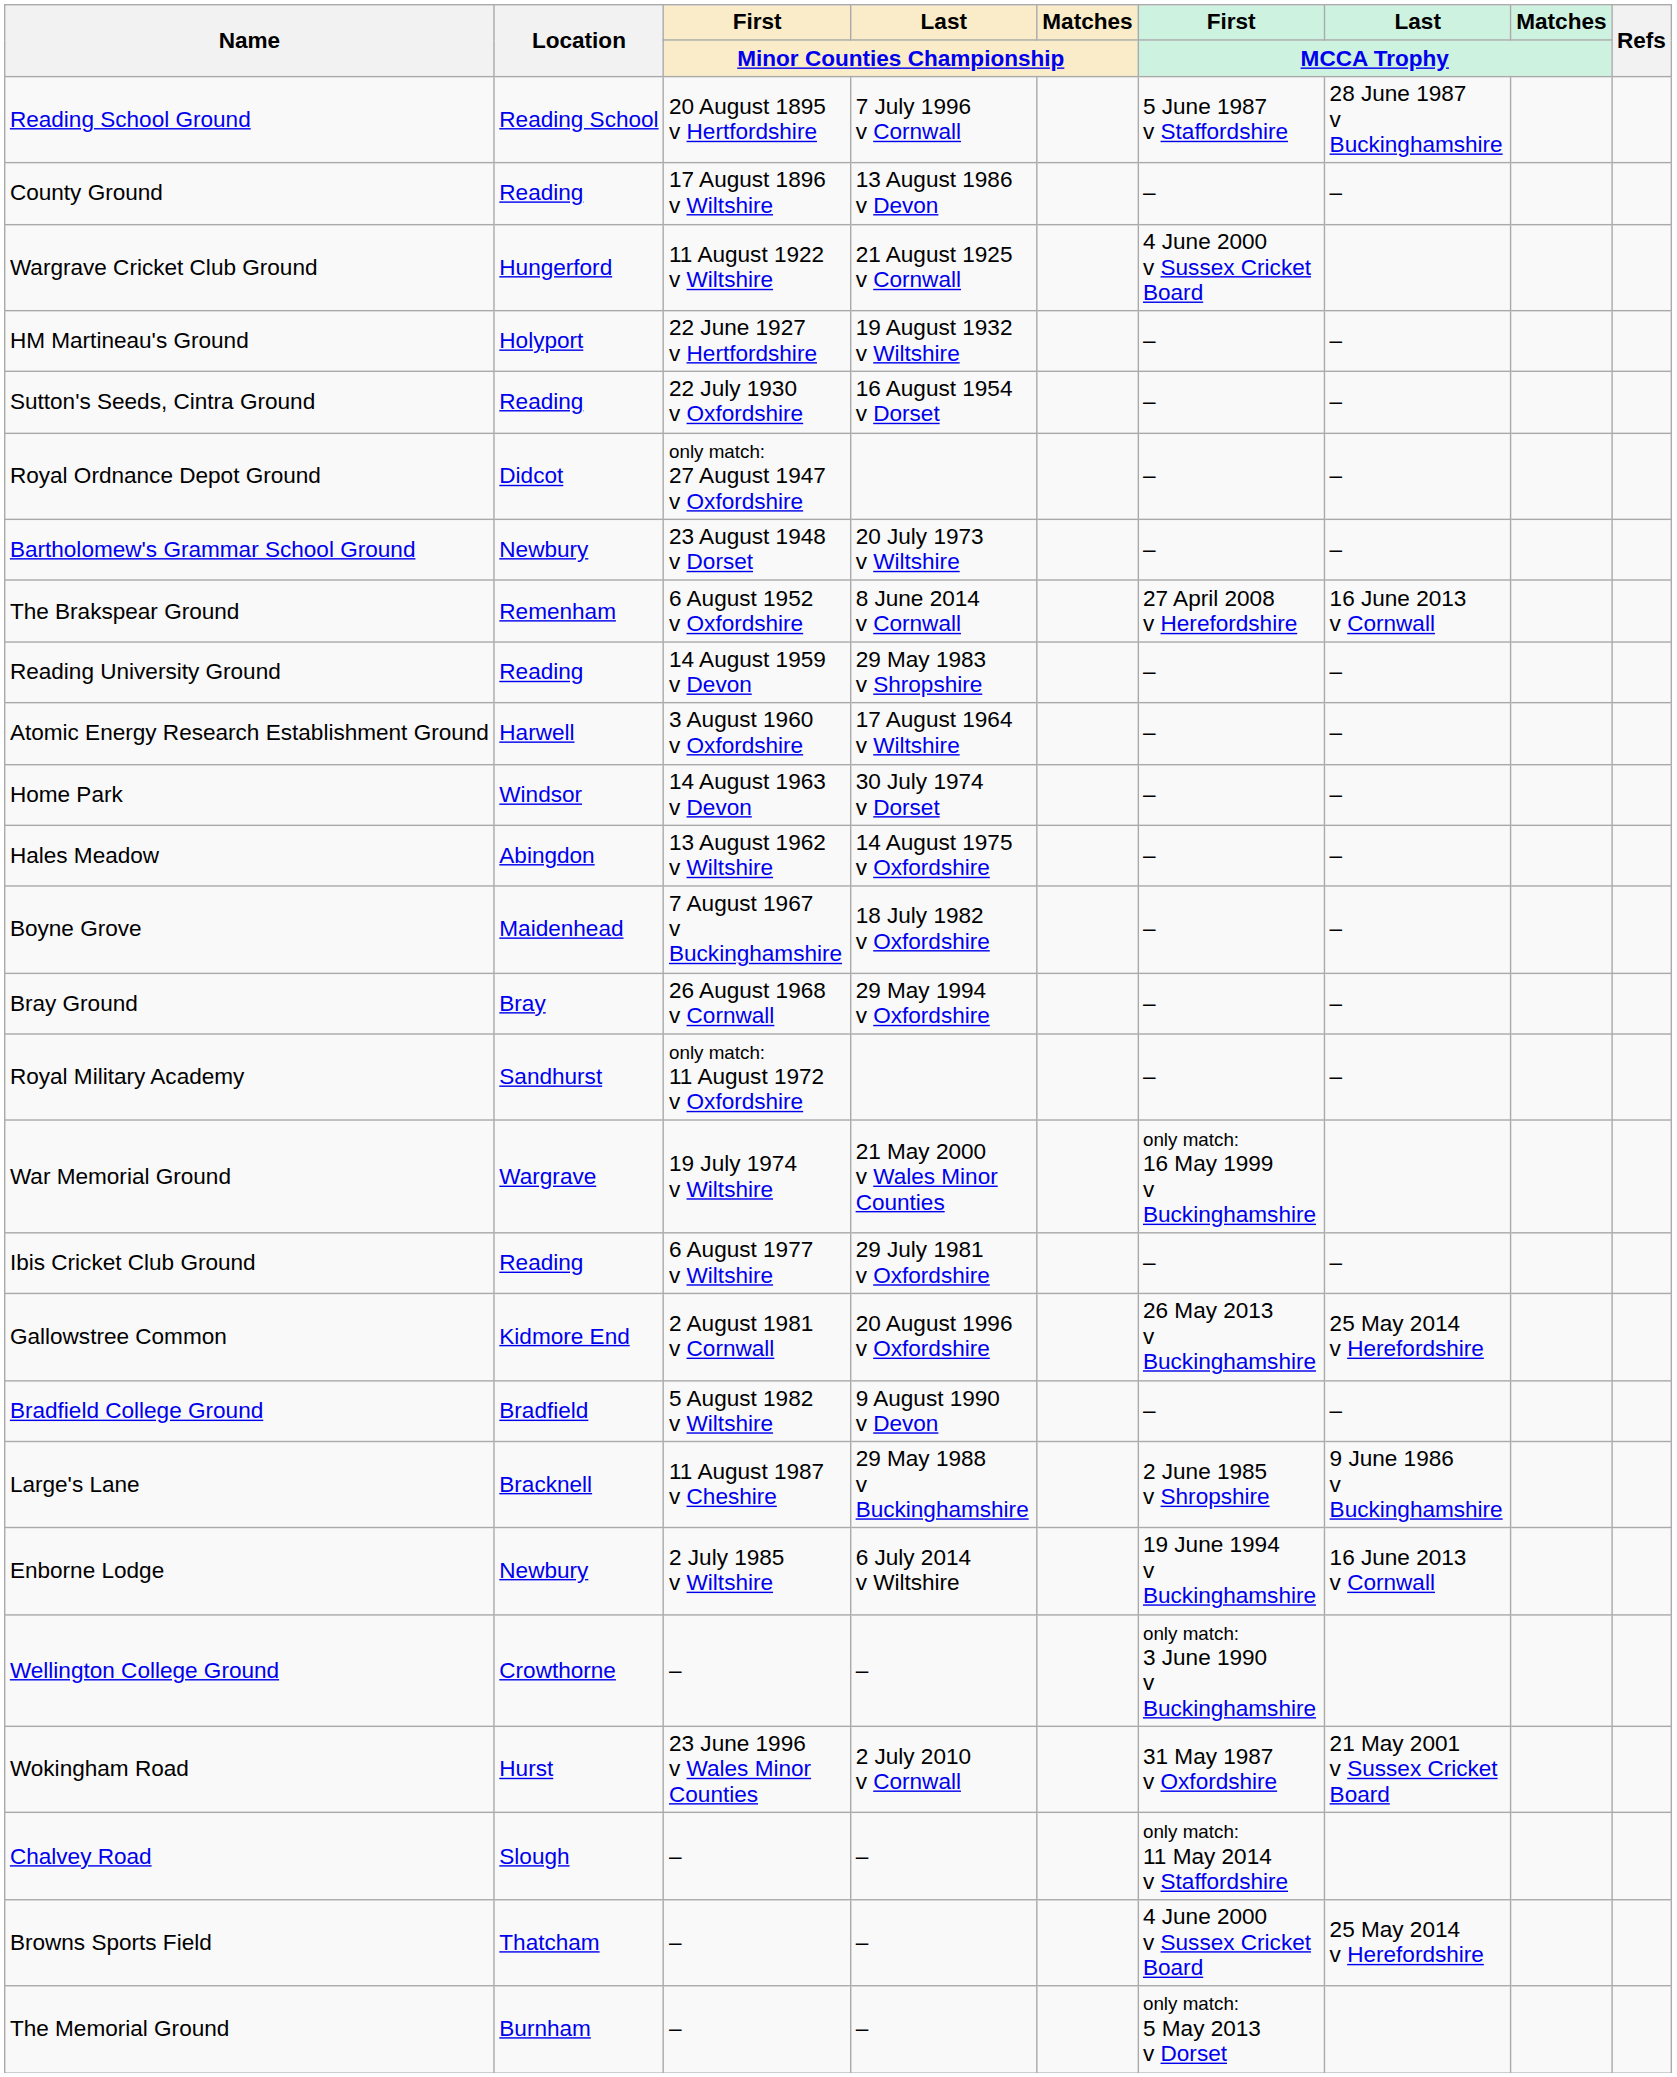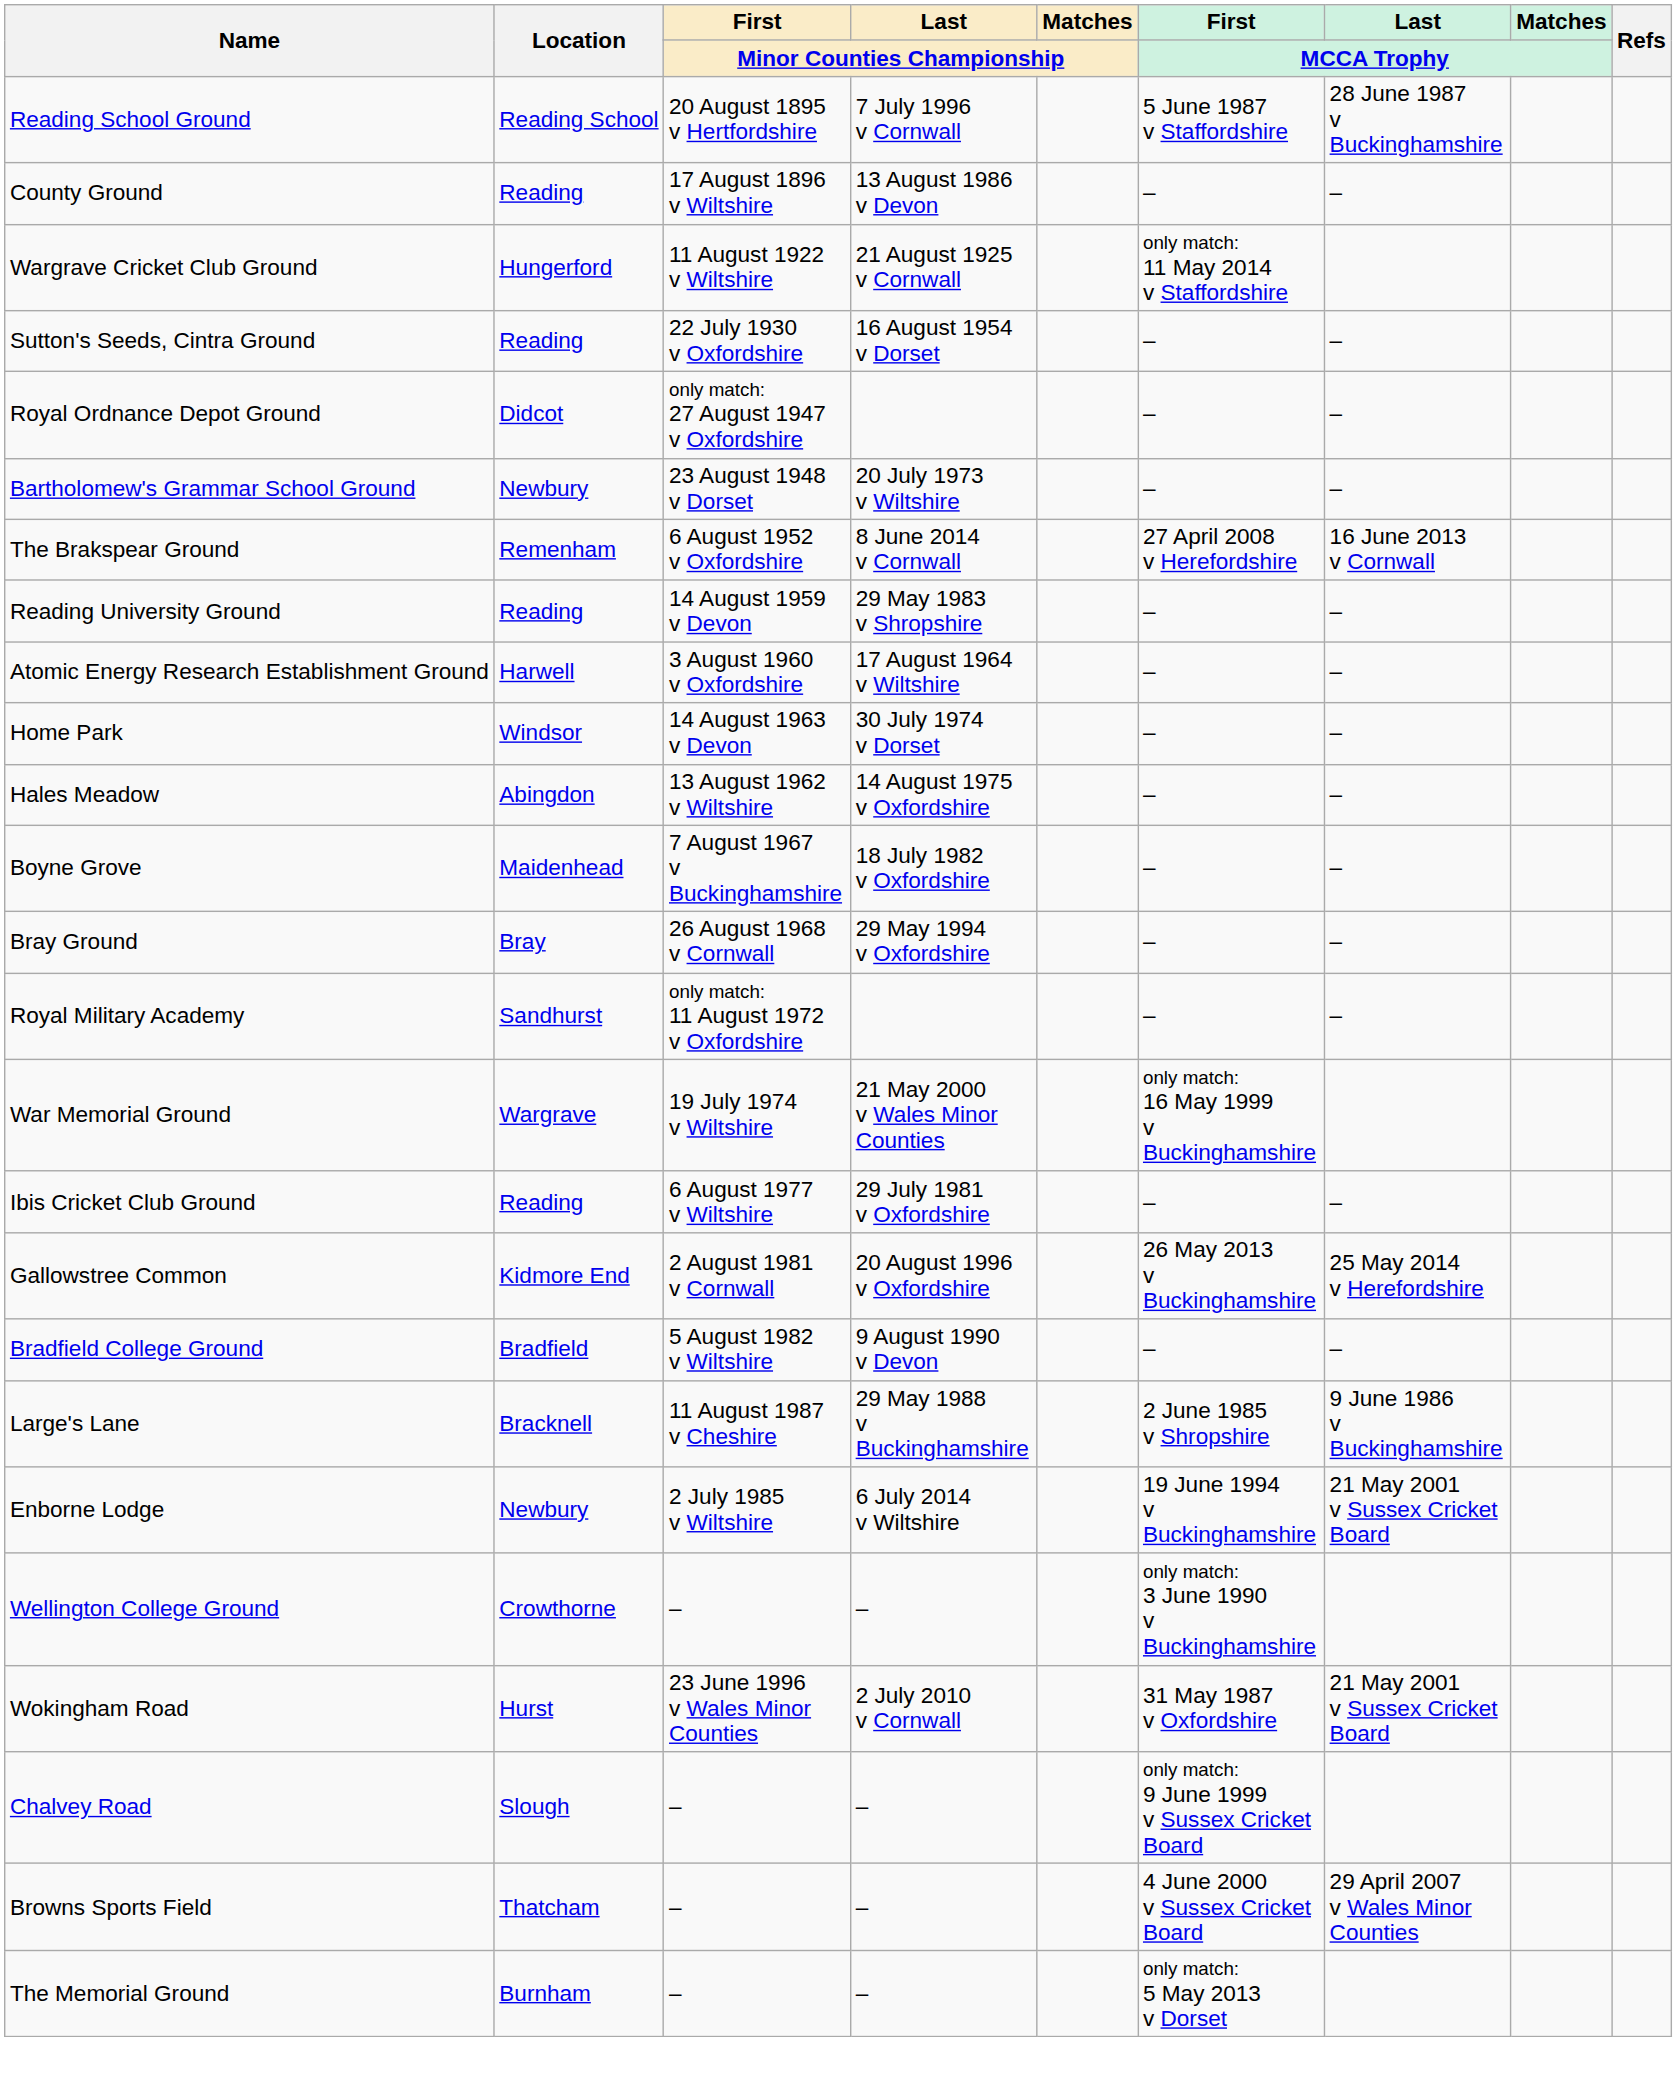 <table class="wikitable sortable">
 <tr>
 <th rowspan="2">Name</th>
 <th rowspan="2">Location</th>
 <th width="125" class="unsortable" style="background:#faecc8">First</th>
 <th width="125" class="unsortable" style="background:#faecc8">Last</th>
 <th style="background:#faecc8">Matches</th>
 <th width="125" class="unsortable" style="background:#cef2e0">First</th>
 <th width="125" class="unsortable" style="background:#cef2e0">Last</th>
 <th style="background:#cef2e0">Matches</th>
 <th rowspan="2" class="unsortable">Refs</th>
 </tr>
 <tr class="unsortable">
 <th colspan="3" style="background:#faecc8"><a href='#'>Minor Counties Championship</a></th>
 <th colspan="3" style="background:#cef2e0"><a href='#'>MCCA Trophy</a></th>
 </tr>
 <tr>
 <td><a href='#'>Reading School Ground</a><br></td>
 <td><a href='#'>Reading School</a></td>
 <td>20 August 1895<br>v <a href='#'>Hertfordshire</a></td>
 <td>7 July 1996<br>v <a href='#'>Cornwall</a></td>
 <td></td>
 <td>5 June 1987<br>v <a href='#'>Staffordshire</a></td>
 <td>28 June 1987<br>v <a href='#'>Buckinghamshire</a></td>
 <td></td>
 <td></td>
 </tr>
 <tr>
 <td>County Ground<br></td>
 <td><a href='#'>Reading</a></td>
 <td>17 August 1896<br>v <a href='#'>Wiltshire</a></td>
 <td>13 August 1986<br>v <a href='#'>Devon</a></td>
 <td></td>
 <td>–</td>
 <td>–</td>
 <td></td>
 <td></td>
 </tr>
 <tr>
 <td>Wargrave Cricket Club Ground</td>
 <td><a href='#'>Hungerford</a></td>
 <td>11 August 1922<br>v <a href='#'>Wiltshire</a></td>
 <td>21 August 1925<br>v <a href='#'>Cornwall</a></td>
 <td></td>
-<td>4 June 2000<br>v <a href='#'>Sussex Cricket Board</a></td>
+<td><small>only match:</small><br>11 May 2014<br>v <a href='#'>Staffordshire</a></td>
 <td> </td>
-<td></td>
-<td></td>
-</tr>
-<tr>
-<td>HM Martineau's Ground</td>
-<td><a href='#'>Holyport</a></td>
-<td>22 June 1927<br>v <a href='#'>Hertfordshire</a></td>
-<td>19 August 1932<br>v <a href='#'>Wiltshire</a></td>
-<td></td>
-<td>–</td>
-<td>–</td>
 <td></td>
 <td></td>
 </tr>
 <tr>
 <td>Sutton's Seeds, Cintra Ground</td>
 <td><a href='#'>Reading</a></td>
 <td>22 July 1930<br>v <a href='#'>Oxfordshire</a></td>
 <td>16 August 1954<br>v <a href='#'>Dorset</a></td>
 <td></td>
 <td>–</td>
 <td>–</td>
 <td></td>
 <td></td>
 </tr>
 <tr>
 <td>Royal Ordnance Depot Ground</td>
 <td><a href='#'>Didcot</a></td>
 <td><small>only match:</small><br>27 August 1947<br>v <a href='#'>Oxfordshire</a></td>
 <td> </td>
 <td></td>
 <td>–</td>
 <td>–</td>
 <td></td>
 <td></td>
 </tr>
 <tr>
 <td><a href='#'>Bartholomew's Grammar School Ground</a><br></td>
 <td><a href='#'>Newbury</a></td>
 <td>23 August 1948<br>v <a href='#'>Dorset</a></td>
 <td>20 July 1973<br>v <a href='#'>Wiltshire</a></td>
 <td></td>
 <td>–</td>
 <td>–</td>
 <td></td>
 <td></td>
 </tr>
 <tr>
 <td>The Brakspear Ground<br></td>
 <td><a href='#'>Remenham</a></td>
 <td>6 August 1952<br>v <a href='#'>Oxfordshire</a></td>
 <td>8 June 2014<br>v <a href='#'>Cornwall</a></td>
 <td></td>
 <td>27 April 2008<br>v <a href='#'>Herefordshire</a></td>
 <td>16 June 2013<br>v <a href='#'>Cornwall</a></td>
 <td></td>
 <td></td>
 </tr>
 <tr>
 <td>Reading University Ground</td>
 <td><a href='#'>Reading</a></td>
 <td>14 August 1959<br>v <a href='#'>Devon</a></td>
 <td>29 May 1983<br>v <a href='#'>Shropshire</a></td>
 <td></td>
 <td>–</td>
 <td>–</td>
 <td></td>
 <td></td>
 </tr>
 <tr>
 <td>Atomic Energy Research Establishment Ground<br></td>
 <td><a href='#'>Harwell</a></td>
 <td>3 August 1960<br>v <a href='#'>Oxfordshire</a></td>
 <td>17 August 1964<br>v <a href='#'>Wiltshire</a></td>
 <td></td>
 <td>–</td>
 <td>–</td>
 <td></td>
 <td></td>
 </tr>
 <tr>
 <td>Home Park<br></td>
 <td><a href='#'>Windsor</a></td>
 <td>14 August 1963<br>v <a href='#'>Devon</a></td>
 <td>30 July 1974<br>v <a href='#'>Dorset</a></td>
 <td></td>
 <td>–</td>
 <td>–</td>
 <td></td>
 <td></td>
 </tr>
 <tr>
 <td>Hales Meadow<br></td>
 <td><a href='#'>Abingdon</a></td>
 <td>13 August 1962<br>v <a href='#'>Wiltshire</a></td>
 <td>14 August 1975<br>v <a href='#'>Oxfordshire</a></td>
 <td></td>
 <td>–</td>
 <td>–</td>
 <td></td>
 <td></td>
 </tr>
 <tr>
 <td>Boyne Grove</td>
 <td><a href='#'>Maidenhead</a></td>
 <td>7 August 1967<br>v <a href='#'>Buckinghamshire</a></td>
 <td>18 July 1982<br>v <a href='#'>Oxfordshire</a></td>
 <td></td>
 <td>–</td>
 <td>–</td>
 <td></td>
 <td></td>
 </tr>
 <tr>
 <td>Bray Ground</td>
 <td><a href='#'>Bray</a></td>
 <td>26 August 1968<br>v <a href='#'>Cornwall</a></td>
 <td>29 May 1994<br>v <a href='#'>Oxfordshire</a></td>
 <td></td>
 <td>–</td>
 <td>–</td>
 <td></td>
 <td></td>
 </tr>
 <tr>
 <td>Royal Military Academy</td>
 <td><a href='#'>Sandhurst</a></td>
 <td><small>only match:</small><br>11 August 1972<br>v <a href='#'>Oxfordshire</a></td>
 <td> </td>
 <td></td>
 <td>–</td>
 <td>–</td>
 <td></td>
 <td></td>
 </tr>
 <tr>
 <td>War Memorial Ground</td>
 <td><a href='#'>Wargrave</a></td>
 <td>19 July 1974<br>v <a href='#'>Wiltshire</a></td>
 <td>21 May 2000<br>v <a href='#'>Wales Minor Counties</a></td>
 <td></td>
 <td><small>only match:</small><br>16 May 1999<br>v <a href='#'>Buckinghamshire</a></td>
 <td> </td>
 <td></td>
 <td></td>
 </tr>
 <tr>
 <td>Ibis Cricket Club Ground</td>
 <td><a href='#'>Reading</a></td>
 <td>6 August 1977<br>v <a href='#'>Wiltshire</a></td>
 <td>29 July 1981<br>v <a href='#'>Oxfordshire</a></td>
 <td></td>
 <td>–</td>
 <td>–</td>
 <td></td>
 <td></td>
 </tr>
 <tr>
 <td>Gallowstree Common<br></td>
 <td><a href='#'>Kidmore End</a></td>
 <td>2 August 1981<br>v <a href='#'>Cornwall</a></td>
 <td>20 August 1996<br>v <a href='#'>Oxfordshire</a></td>
 <td></td>
 <td>26 May 2013<br>v <a href='#'>Buckinghamshire</a></td>
 <td>25 May 2014<br>v <a href='#'>Herefordshire</a></td>
 <td></td>
 <td></td>
 </tr>
 <tr>
 <td><a href='#'>Bradfield College Ground</a><br></td>
 <td><a href='#'>Bradfield</a></td>
 <td>5 August 1982<br>v <a href='#'>Wiltshire</a></td>
 <td>9 August 1990<br>v <a href='#'>Devon</a></td>
 <td></td>
 <td>–</td>
 <td>–</td>
 <td></td>
 <td></td>
 </tr>
 <tr>
 <td>Large's Lane</td>
 <td><a href='#'>Bracknell</a></td>
 <td>11 August 1987<br>v <a href='#'>Cheshire</a></td>
 <td>29 May 1988<br>v <a href='#'>Buckinghamshire</a></td>
 <td></td>
 <td>2 June 1985<br>v <a href='#'>Shropshire</a></td>
 <td>9 June 1986<br>v <a href='#'>Buckinghamshire</a></td>
 <td></td>
 <td></td>
 </tr>
 <tr>
 <td>Enborne Lodge</td>
 <td><a href='#'>Newbury</a></td>
 <td>2 July 1985<br>v <a href='#'>Wiltshire</a></td>
 <td>6 July 2014<br>v Wiltshire</td>
 <td></td>
 <td>19 June 1994<br>v <a href='#'>Buckinghamshire</a></td>
-<td>16 June 2013<br>v <a href='#'>Cornwall</a></td>
+<td>21 May 2001<br>v <a href='#'>Sussex Cricket Board</a></td>
 <td></td>
 <td></td>
 </tr>
 <tr>
 <td><a href='#'>Wellington College Ground</a></td>
 <td><a href='#'>Crowthorne</a></td>
 <td>–</td>
 <td>–</td>
 <td></td>
 <td><small>only match:</small><br>3 June 1990<br>v <a href='#'>Buckinghamshire</a></td>
 <td> </td>
 <td></td>
 <td></td>
 </tr>
 <tr>
 <td>Wokingham Road<br></td>
 <td><a href='#'>Hurst</a></td>
 <td>23 June 1996<br>v <a href='#'>Wales Minor Counties</a></td>
 <td>2 July 2010<br>v <a href='#'>Cornwall</a></td>
 <td></td>
 <td>31 May 1987<br>v <a href='#'>Oxfordshire</a></td>
 <td>21 May 2001<br>v <a href='#'>Sussex Cricket Board</a></td>
 <td></td>
 <td></td>
 </tr>
 <tr>
 <td><a href='#'>Chalvey Road</a></td>
 <td><a href='#'>Slough</a></td>
 <td>–</td>
 <td>–</td>
 <td></td>
-<td><small>only match:</small><br>11 May 2014<br>v <a href='#'>Staffordshire</a></td>
+<td><small>only match:</small><br>9 June 1999<br>v <a href='#'>Sussex Cricket Board</a></td>
 <td> </td>
 <td></td>
 <td></td>
 </tr>
 <tr>
 <td>Browns Sports Field</td>
 <td><a href='#'>Thatcham</a></td>
 <td>–</td>
 <td>–</td>
 <td></td>
 <td>4 June 2000<br>v <a href='#'>Sussex Cricket Board</a></td>
-<td>25 May 2014<br>v <a href='#'>Herefordshire</a></td>
+<td>29 April 2007<br>v <a href='#'>Wales Minor Counties</a></td>
 <td></td>
 <td></td>
 </tr>
 <tr>
 <td>The Memorial Ground<br></td>
 <td><a href='#'>Burnham</a></td>
 <td>–</td>
 <td>–</td>
 <td></td>
 <td><small>only match:</small><br>5 May 2013<br>v <a href='#'>Dorset</a></td>
 <td> </td>
 <td></td>
 <td></td>
 </tr>
 </table>
